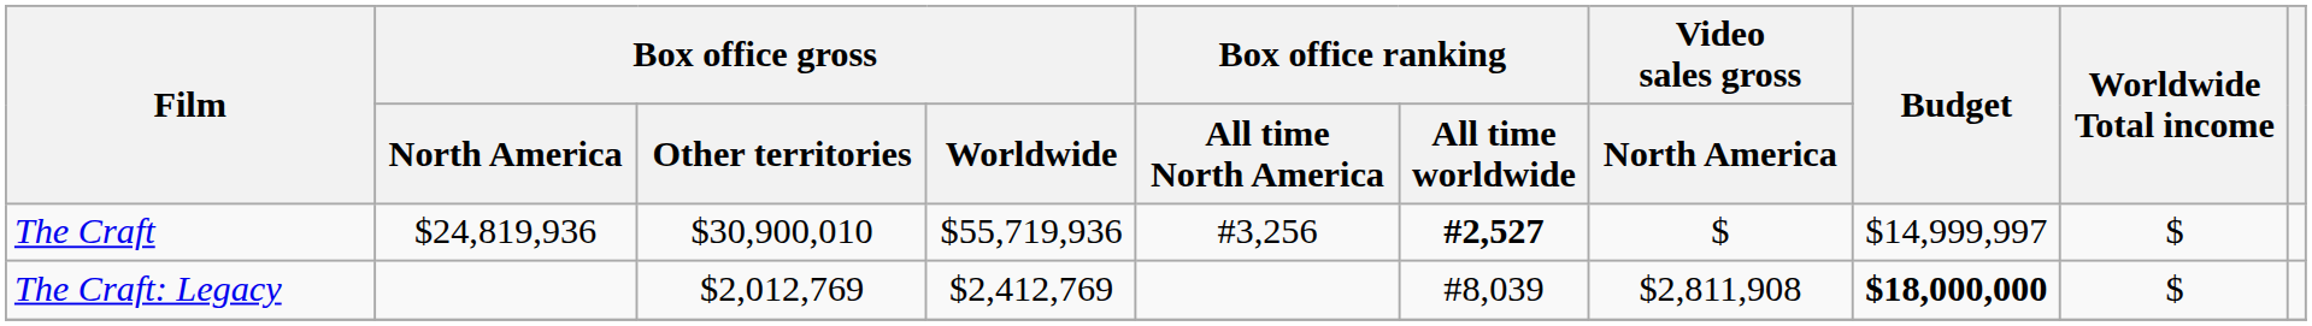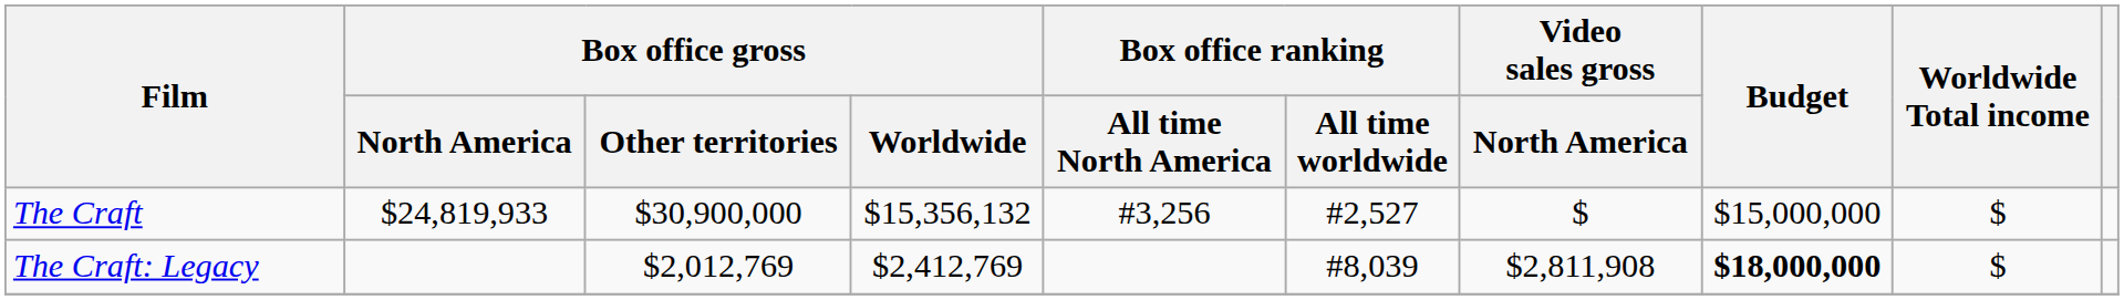 <table class="wikitable sortable" width=80% border="1" style="text-align: center;">
 <tr>
 <th rowspan="2" style="width:16%;">Film</th>
 <th colspan="3">Box office gross</th>
 <th colspan="2">Box office ranking</th>
 <th>Video <br>sales gross</th>
 <th rowspan="2">Budget</th>
 <th rowspan="2">Worldwide <br>Total income</th>
 <th rowspan="2"></th>
 </tr>
 <tr>
 <th>North America</th>
 <th>Other territories</th>
 <th>Worldwide</th>
 <th>All time <br>North America</th>
 <th>All time <br>worldwide</th>
 <th>North America</th>
 </tr>
 <tr>
 <td style="text-align: left;"><em><a href='#'>The Craft</a></em></td>
-<td>$24,819,936</td>
-<td>$30,900,010</td>
-<td>$55,719,936</td>
+<td>$24,819,933</td>
+<td>$30,900,000</td>
+<td>$15,356,132</td>
 <td>#3,256</td>
-<td><strong>#2,527</strong></td>
+<td>#2,527</td>
 <td>$</td>
-<td>$14,999,997</td>
+<td>$15,000,000</td>
 <td>$</td>
 <td></td>
 </tr>
 <tr>
 <td style="text-align: left;"><em><a href='#'>The Craft: Legacy</a></em></td>
 <td></td>
 <td>$2,012,769</td>
 <td>$2,412,769</td>
 <td></td>
 <td>#8,039</td>
 <td>$2,811,908</td>
 <td><strong>$18,000,000</strong></td>
 <td>$</td>
 <td></td>
 </tr>
 <tr>
 </tr>
 </table>
